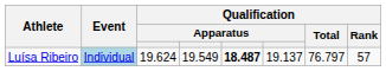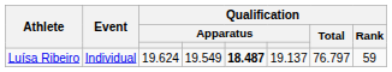 <table class="wikitable" style="font-size:90%">
 <tr>
 <th rowspan=3>Athlete</th>
 <th rowspan=3>Event</th>
 <th colspan=6>Qualification</th>
 </tr>
 <tr style="font-size:95%">
 <th colspan=4>Apparatus</th>
 <th rowspan=2>Total</th>
 <th rowspan=2>Rank</th>
 </tr>
 <tr style="font-size:95%">
 <th></th>
 <th></th>
 <th></th>
 <th></th>
 </tr>
 <tr align=center>
 <td align=left><a href='#'>Luísa Ribeiro</a></td>
-<td align=left style="background: lightblue;"><a href='#'>Individual</a></td>
+<td align=left><a href='#'>Individual</a></td>
 <td>19.624</td>
 <td>19.549</td>
 <td><strong>18.487</strong></td>
 <td>19.137</td>
 <td>76.797</td>
-<td>57</td>
+<td>59</td>
 </tr>
 </table>
